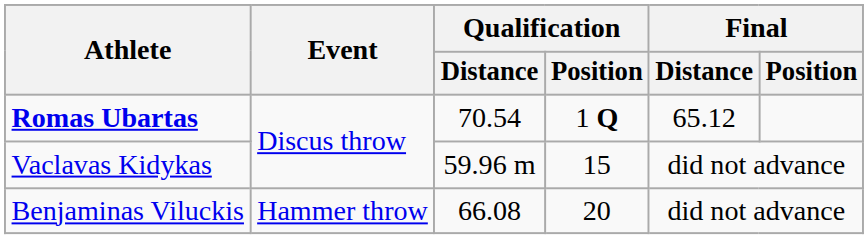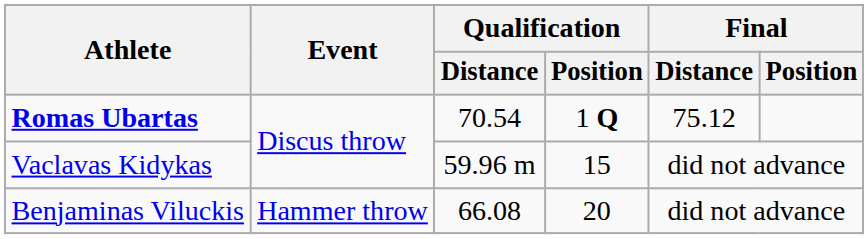 <table class=wikitable style="font-size:90%">
 <tr>
 <th rowspan="2">Athlete</th>
 <th rowspan="2">Event</th>
 <th colspan="2">Qualification</th>
 <th colspan="2">Final</th>
 </tr>
 <tr style="font-size:95%">
 <th>Distance</th>
 <th>Position</th>
 <th>Distance</th>
 <th>Position</th>
 </tr>
 <tr align=center>
 <td align=left><strong><a href='#'>Romas Ubartas</a></strong></td>
 <td align=left rowspan=2><a href='#'>Discus throw</a></td>
 <td>70.54</td>
 <td>1 <strong>Q</strong></td>
-<td>65.12</td>
+<td>75.12</td>
 <td></td>
 </tr>
 <tr align=center>
 <td align=left><a href='#'>Vaclavas Kidykas</a></td>
 <td>59.96 m</td>
 <td>15</td>
 <td colspan=2>did not advance</td>
 </tr>
 <tr align=center>
 <td align=left><a href='#'>Benjaminas Viluckis</a></td>
 <td align=left><a href='#'>Hammer throw</a></td>
 <td>66.08</td>
 <td>20</td>
 <td colspan=2>did not advance</td>
 </tr>
 </table>
